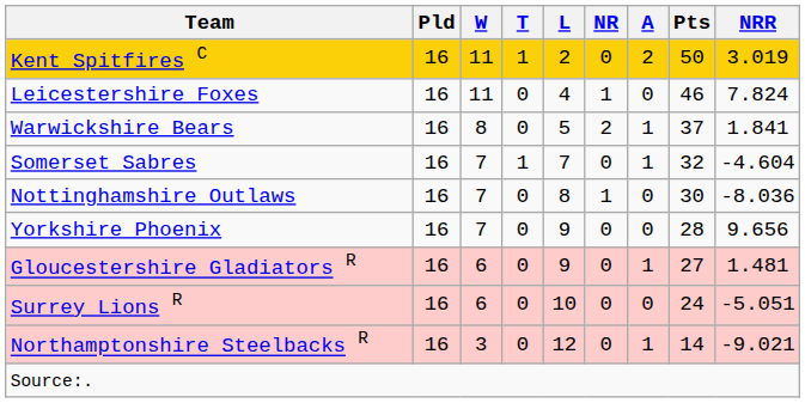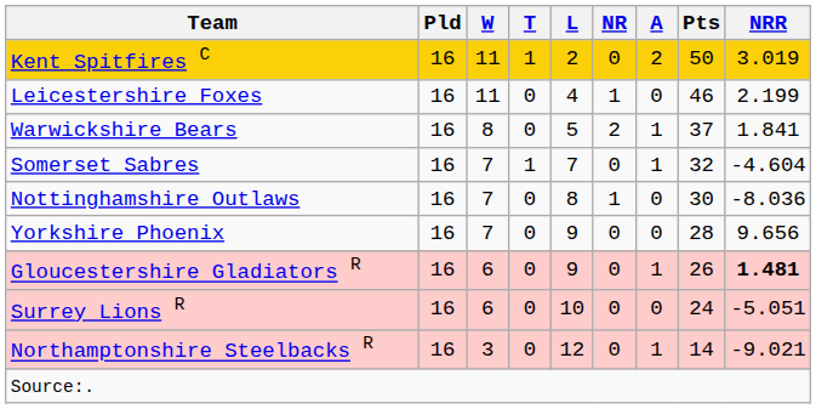 <table class="wikitable" style="text-align:center;">
 <tr>
 <th width=250>Team</th>
 <th width=20 abbr="Played">Pld</th>
 <th width=20 abbr="Won"><a href='#'>W</a></th>
 <th width=20 abbr="Tied"><a href='#'>T</a></th>
 <th width=20 abbr="Lost"><a href='#'>L</a></th>
 <th width=20 abbr="No result"><a href='#'>NR</a></th>
 <th width=20 abbr="Abandoned"><a href='#'>A</a></th>
 <th width=20 abbr="Points">Pts</th>
 <th width=20 abbr="Net Run Rate"><a href='#'>NRR</a></th>
 </tr>
 <tr style="background:#fbd009;">
 <td style="text-align:left;"><a href='#'>Kent Spitfires</a> <sup>C</sup></td>
 <td>16</td>
 <td>11</td>
 <td>1</td>
 <td>2</td>
 <td>0</td>
 <td>2</td>
 <td>50</td>
 <td>3.019</td>
 </tr>
 <tr style="background:#f9f9f9;">
 <td style="text-align:left;"><a href='#'>Leicestershire Foxes</a></td>
 <td>16</td>
 <td>11</td>
 <td>0</td>
 <td>4</td>
 <td>1</td>
 <td>0</td>
 <td>46</td>
-<td>7.824</td>
+<td>2.199</td>
 </tr>
 <tr style="background:#f9f9f9;">
 <td style="text-align:left;"><a href='#'>Warwickshire Bears</a></td>
 <td>16</td>
 <td>8</td>
 <td>0</td>
 <td>5</td>
 <td>2</td>
 <td>1</td>
 <td>37</td>
 <td>1.841</td>
 </tr>
 <tr style="background:#f9f9f9;">
 <td style="text-align:left;"><a href='#'>Somerset Sabres</a></td>
 <td>16</td>
 <td>7</td>
 <td>1</td>
 <td>7</td>
 <td>0</td>
 <td>1</td>
 <td>32</td>
 <td>-4.604</td>
 </tr>
 <tr style="background:#f9f9f9;">
 <td style="text-align:left;"><a href='#'>Nottinghamshire Outlaws</a></td>
 <td>16</td>
 <td>7</td>
 <td>0</td>
 <td>8</td>
 <td>1</td>
 <td>0</td>
 <td>30</td>
 <td>-8.036</td>
 </tr>
 <tr style="background:#f9f9f9;">
 <td style="text-align:left;"><a href='#'>Yorkshire Phoenix</a></td>
 <td>16</td>
 <td>7</td>
 <td>0</td>
 <td>9</td>
 <td>0</td>
 <td>0</td>
 <td>28</td>
 <td>9.656</td>
 </tr>
 <tr style="background:#FFCCCC;">
 <td style="text-align:left;"><a href='#'>Gloucestershire Gladiators</a> <sup>R</sup></td>
 <td>16</td>
 <td>6</td>
 <td>0</td>
 <td>9</td>
 <td>0</td>
 <td>1</td>
-<td>27</td>
-<td>1.481</td>
+<td>26</td>
+<td><strong>1.481</strong></td>
 </tr>
 <tr style="background:#FFCCCC;">
 <td style="text-align:left;"><a href='#'>Surrey Lions</a> <sup>R</sup></td>
 <td>16</td>
 <td>6</td>
 <td>0</td>
 <td>10</td>
 <td>0</td>
 <td>0</td>
 <td>24</td>
 <td>-5.051</td>
 </tr>
 <tr style="background:#FFCCCC;">
 <td style="text-align:left;"><a href='#'>Northamptonshire Steelbacks</a> <sup>R</sup></td>
 <td>16</td>
 <td>3</td>
 <td>0</td>
 <td>12</td>
 <td>0</td>
 <td>1</td>
 <td>14</td>
 <td>-9.021</td>
 </tr>
 <tr>
 <td colspan=9 align="left"><small>Source:.</small></td>
 </tr>
 </table>
